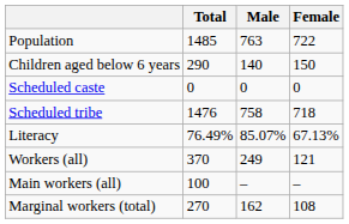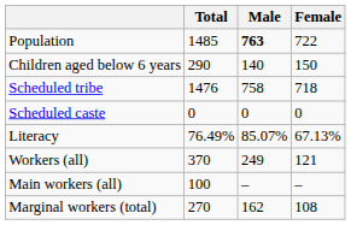 <table class="wikitable sortable">
 <tr>
 <th></th>
 <th>Total</th>
 <th>Male</th>
 <th>Female</th>
 </tr>
 <tr>
 <td>Population</td>
 <td>1485</td>
-<td>763</td>
+<td><strong>763</strong></td>
 <td>722</td>
 </tr>
 <tr>
 <td>Children aged below 6 years</td>
 <td>290</td>
 <td>140</td>
 <td>150</td>
 </tr>
 <tr>
+<td><a href='#'>Scheduled tribe</a></td>
+<td>1476</td>
+<td>758</td>
+<td>718</td>
+</tr>
+<tr>
 <td><a href='#'>Scheduled caste</a></td>
 <td>0</td>
 <td>0</td>
 <td>0</td>
-</tr>
-<tr>
-<td><a href='#'>Scheduled tribe</a></td>
-<td>1476</td>
-<td>758</td>
-<td>718</td>
 </tr>
 <tr>
 <td>Literacy</td>
 <td>76.49%</td>
 <td>85.07%</td>
 <td>67.13%</td>
 </tr>
 <tr>
 <td>Workers (all)</td>
 <td>370</td>
 <td>249</td>
 <td>121</td>
 </tr>
 <tr>
 <td>Main workers (all)</td>
 <td>100</td>
 <td>–</td>
 <td>–</td>
 </tr>
 <tr>
 <td>Marginal workers (total)</td>
 <td>270</td>
 <td>162</td>
 <td>108</td>
 </tr>
 </table>
